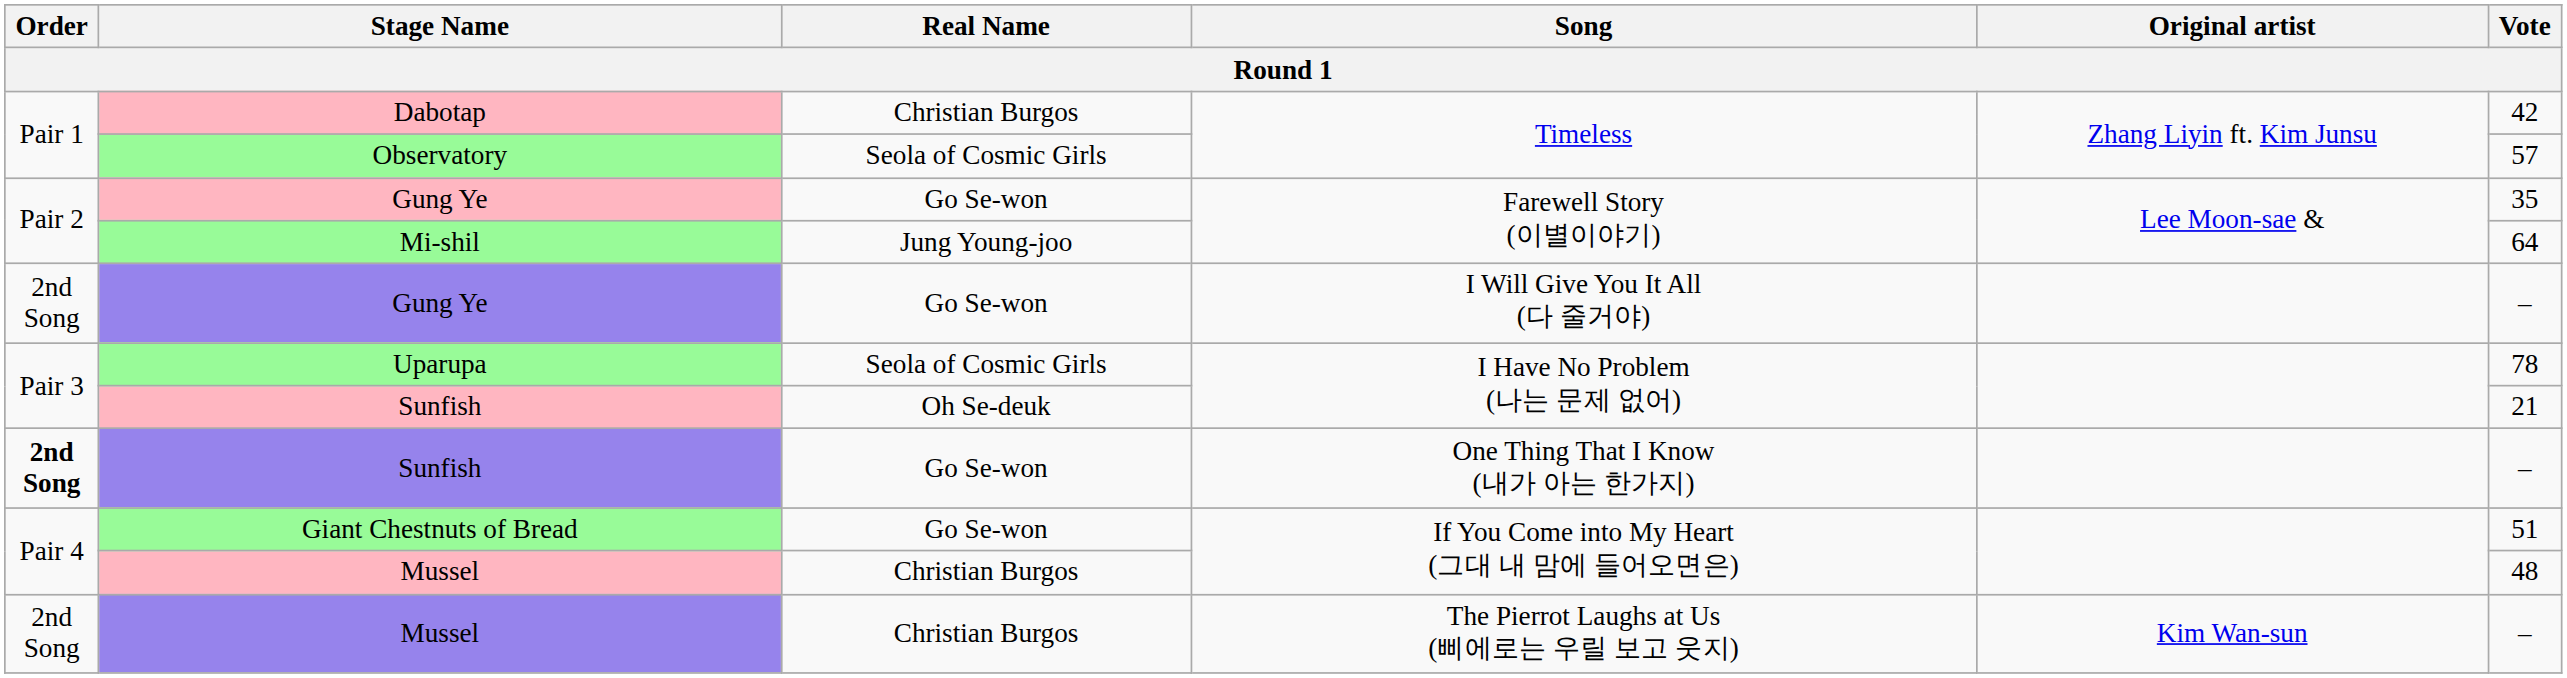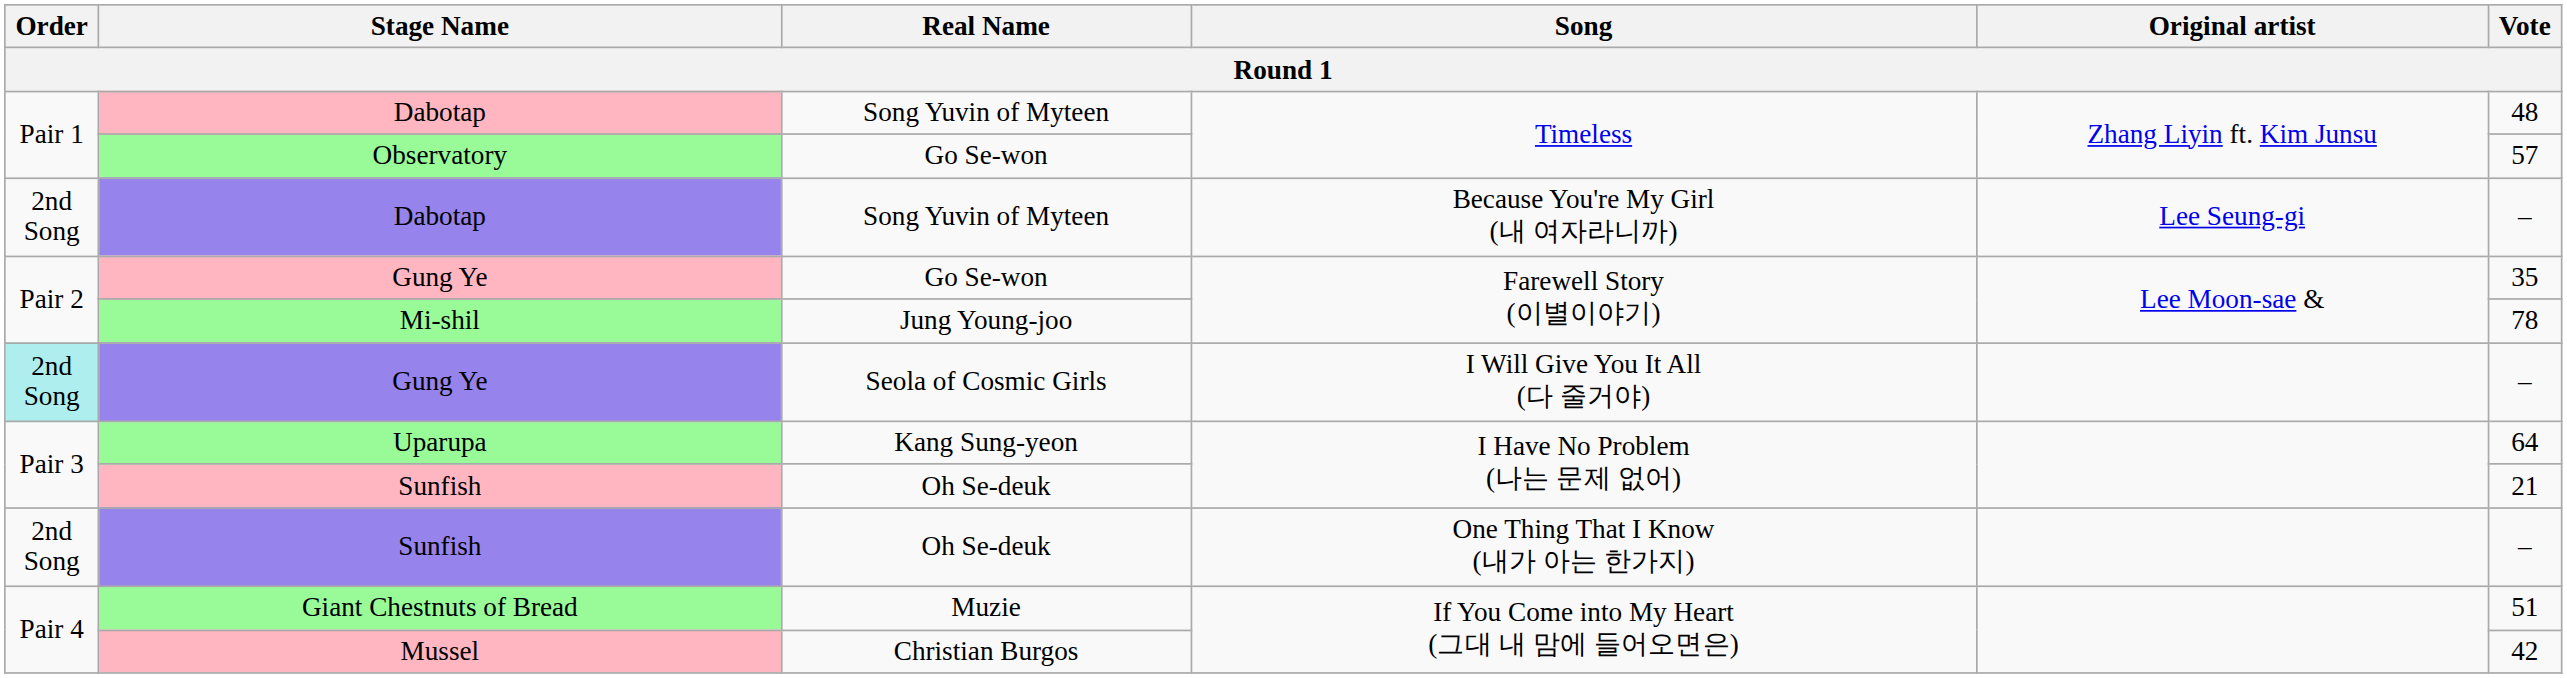 <table class="wikitable" style="text-align:center; width:95%;">
 <tr>
 <th style="width:1%;">Order</th>
 <th style="width:20%;">Stage Name</th>
 <th style="width:12%;">Real Name</th>
 <th style="width:23%;">Song</th>
 <th style="width:15%;">Original artist</th>
 <th style="width:1%;">Vote</th>
 </tr>
 <tr>
 <th colspan=6>Round 1</th>
 </tr>
 <tr>
 <td rowspan=2>Pair 1</td>
 <td bgcolor="lightpink">Dabotap</td>
-<td>Christian Burgos</td>
+<td>Song Yuvin of Myteen</td>
 <td rowspan=2><a href='#'>Timeless</a></td>
 <td rowspan=2><a href='#'>Zhang Liyin</a> ft. <a href='#'>Kim Junsu</a></td>
-<td>42</td>
+<td>48</td>
 </tr>
 <tr>
 <td bgcolor="palegreen">Observatory</td>
-<td>Seola of Cosmic Girls</td>
+<td>Go Se-won</td>
 <td>57</td>
+</tr>
+<tr>
+<td>2nd Song</td>
+<td bgcolor="#9683EC">Dabotap</td>
+<td>Song Yuvin of Myteen</td>
+<td>Because You're My Girl<br>(내 여자라니까)</td>
+<td><a href='#'>Lee Seung-gi</a></td>
+<td>–</td>
 </tr>
 <tr>
 <td rowspan=2>Pair 2</td>
 <td bgcolor="lightpink">Gung Ye</td>
 <td>Go Se-won</td>
 <td rowspan=2>Farewell Story<br>(이별이야기)</td>
 <td rowspan=2><a href='#'>Lee Moon-sae</a> & </td>
 <td>35</td>
 </tr>
 <tr>
 <td bgcolor="palegreen">Mi-shil</td>
 <td>Jung Young-joo</td>
-<td>64</td>
+<td>78</td>
 </tr>
 <tr>
-<td>2nd Song</td>
+<td style="background: paleturquoise;">2nd Song</td>
 <td bgcolor="#9683EC">Gung Ye</td>
-<td>Go Se-won</td>
+<td>Seola of Cosmic Girls</td>
 <td>I Will Give You It All<br>(다 줄거야)</td>
 <td></td>
 <td>–</td>
 </tr>
 <tr>
 <td rowspan=2>Pair 3</td>
 <td bgcolor="palegreen">Uparupa</td>
-<td>Seola of Cosmic Girls</td>
+<td>Kang Sung-yeon</td>
 <td rowspan=2>I Have No Problem<br>(나는 문제 없어)</td>
 <td rowspan=2></td>
-<td>78</td>
+<td>64</td>
 </tr>
 <tr>
 <td bgcolor="lightpink">Sunfish</td>
 <td>Oh Se-deuk</td>
 <td>21</td>
 </tr>
 <tr>
-<td><strong>2nd Song</strong></td>
+<td>2nd Song</td>
 <td bgcolor="#9683EC">Sunfish</td>
-<td>Go Se-won</td>
+<td>Oh Se-deuk</td>
 <td>One Thing That I Know<br>(내가 아는 한가지)</td>
 <td></td>
 <td>–</td>
 </tr>
 <tr>
 <td rowspan=2>Pair 4</td>
 <td bgcolor="palegreen">Giant Chestnuts of Bread</td>
-<td>Go Se-won</td>
+<td>Muzie</td>
 <td rowspan=2>If You Come into My Heart<br>(그대 내 맘에 들어오면은)</td>
 <td rowspan=2></td>
 <td>51</td>
 </tr>
 <tr>
 <td bgcolor="lightpink">Mussel</td>
 <td>Christian Burgos</td>
-<td>48</td>
-</tr>
-<tr>
-<td>2nd Song</td>
-<td bgcolor="#9683EC">Mussel</td>
-<td>Christian Burgos</td>
-<td>The Pierrot Laughs at Us<br>(삐에로는 우릴 보고 웃지)</td>
-<td><a href='#'>Kim Wan-sun</a></td>
-<td>–</td>
+<td>42</td>
 </tr>
 </table>
